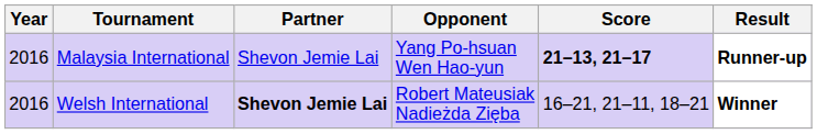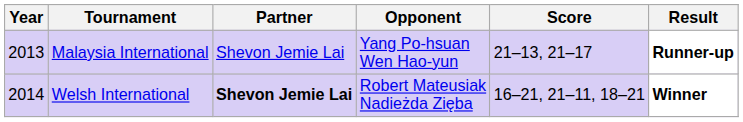 <table class="sortable wikitable" style="font-size: 90%;">
 <tr>
 <th>Year</th>
 <th>Tournament</th>
 <th>Partner</th>
 <th>Opponent</th>
 <th>Score</th>
 <th>Result</th>
 </tr>
 <tr style="background:#D8CEF6">
-<td align="center">2016</td>
+<td align="center">2013</td>
 <td align="left"><a href='#'>Malaysia International</a></td>
 <td align="left"> <a href='#'>Shevon Jemie Lai</a></td>
 <td align="left"> <a href='#'>Yang Po-hsuan</a><br> <a href='#'>Wen Hao-yun</a></td>
-<td align="left"><strong>21–13, 21–17</strong></td>
+<td align="left">21–13, 21–17</td>
 <td style="text-align:left; background:white"> <strong>Runner-up</strong></td>
 </tr>
 <tr style="background:#D8CEF6">
-<td align="center">2016</td>
+<td align="center">2014</td>
 <td align="left"><a href='#'>Welsh International</a></td>
 <td align="left"><strong> Shevon Jemie Lai</strong></td>
 <td align="left"> <a href='#'>Robert Mateusiak</a><br> <a href='#'>Nadieżda Zięba</a></td>
 <td align="left">16–21, 21–11, 18–21</td>
 <td style="text-align:left; background:white"> <strong>Winner</strong></td>
 </tr>
 </table>
